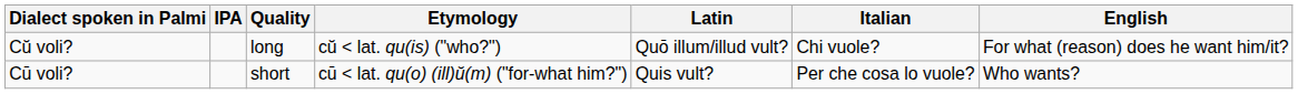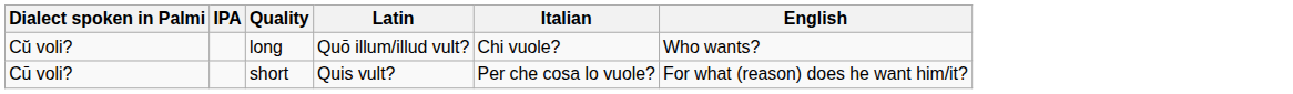 <table class="wikitable">
 <tr>
 <th>Dialect spoken in Palmi</th>
 <th>IPA</th>
 <th>Quality</th>
-<th>Etymology</th>
 <th>Latin</th>
 <th>Italian</th>
 <th>English</th>
 </tr>
 <tr>
 <td>Cŭ voli?</td>
 <td></td>
 <td>long</td>
-<td>cŭ < lat. <em>qu(is)</em> ("who?")</td>
 <td>Quō illum/illud vult?</td>
 <td>Chi vuole?</td>
-<td>For what (reason) does he want him/it?</td>
+<td>Who wants?</td>
 </tr>
 <tr>
 <td>Cū voli?</td>
 <td></td>
 <td>short</td>
-<td>cū < lat. <em>qu(o) (ill)ŭ(m)</em> ("for-what him?")</td>
 <td>Quis vult?</td>
 <td>Per che cosa lo vuole?</td>
-<td>Who wants?</td>
+<td>For what (reason) does he want him/it?</td>
 </tr>
 </table>
